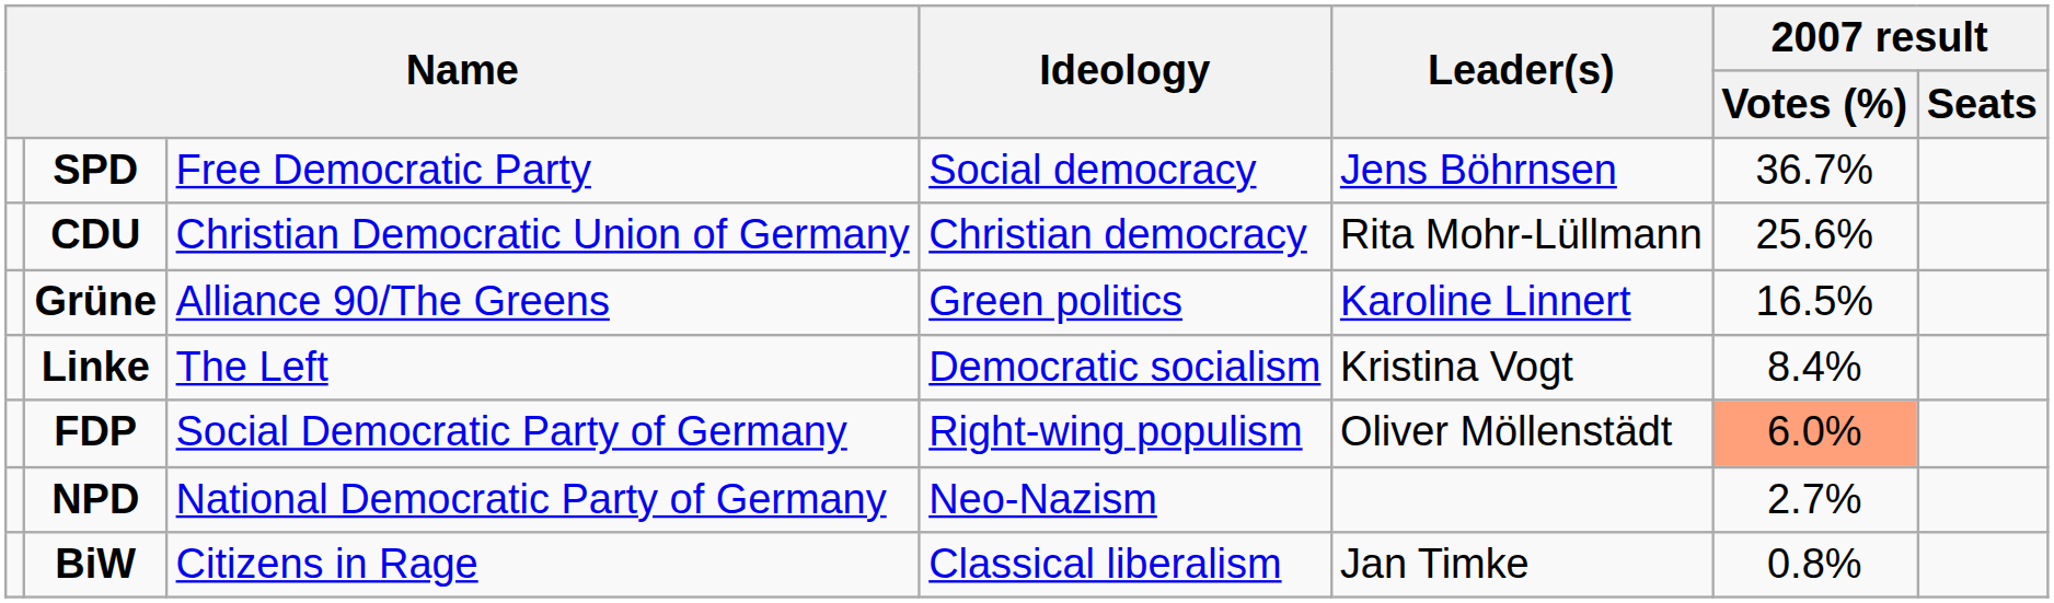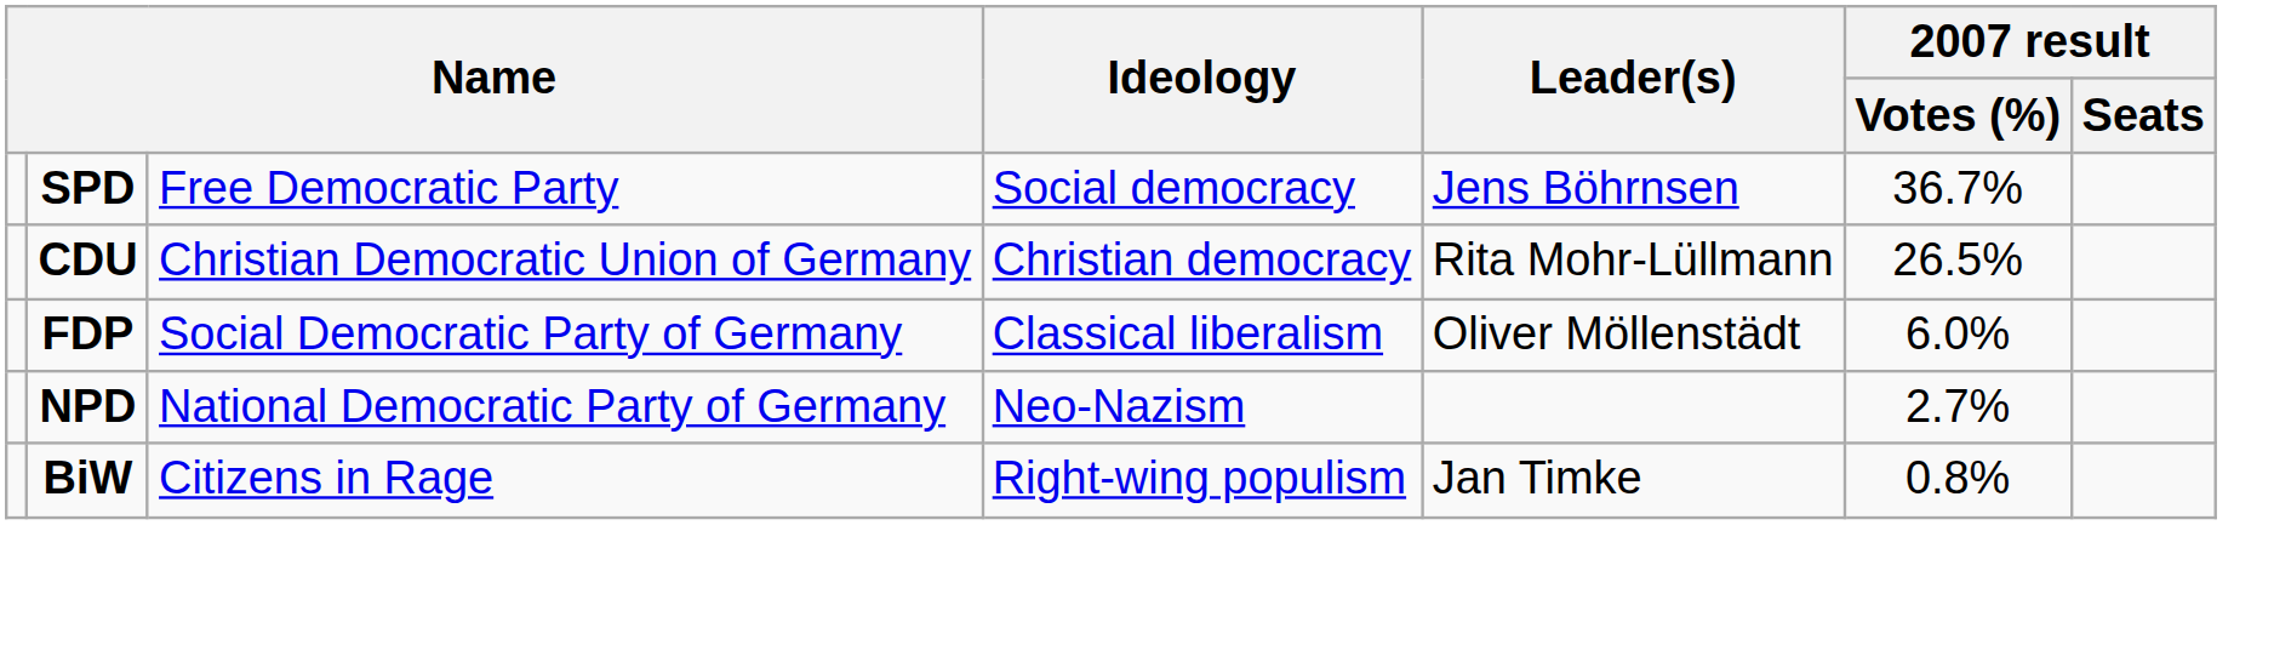 <table class="wikitable">
 <tr>
 <th rowspan=2 colspan=3>Name</th>
 <th rowspan=2>Ideology</th>
 <th rowspan=2>Leader(s)</th>
 <th colspan=2>2007 result</th>
 </tr>
 <tr>
 <th>Votes (%)</th>
 <th>Seats</th>
 </tr>
 <tr>
 <td bgcolor=></td>
 <td align=center><strong>SPD</strong></td>
 <td><a href='#'>Free Democratic Party</a><br></td>
 <td><a href='#'>Social democracy</a></td>
 <td><a href='#'>Jens Böhrnsen</a></td>
 <td align=center>36.7%</td>
 <td></td>
 </tr>
 <tr>
 <td bgcolor=></td>
 <td align=center><strong>CDU</strong></td>
 <td><a href='#'>Christian Democratic Union of Germany</a><br></td>
 <td><a href='#'>Christian democracy</a></td>
 <td>Rita Mohr-Lüllmann</td>
-<td align=center>25.6%</td>
-<td></td>
-</tr>
-<tr>
-<td bgcolor=></td>
-<td align=center><strong>Grüne</strong></td>
-<td><a href='#'>Alliance 90/The Greens</a><br></td>
-<td><a href='#'>Green politics</a></td>
-<td><a href='#'>Karoline Linnert</a></td>
-<td align=center>16.5%</td>
-<td></td>
-</tr>
-<tr>
-<td bgcolor=></td>
-<td align=center><strong>Linke</strong></td>
-<td><a href='#'>The Left</a><br></td>
-<td><a href='#'>Democratic socialism</a></td>
-<td>Kristina Vogt</td>
-<td align=center>8.4%</td>
+<td align=center>26.5%</td>
 <td></td>
 </tr>
 <tr>
 <td bgcolor=></td>
 <td align=center><strong>FDP</strong></td>
 <td><a href='#'>Social Democratic Party of Germany</a><br></td>
-<td><a href='#'>Right-wing populism</a></td>
+<td><a href='#'>Classical liberalism</a></td>
 <td>Oliver Möllenstädt</td>
-<td align=center style="background: lightsalmon;">6.0%</td>
+<td align=center>6.0%</td>
 <td></td>
 </tr>
 <tr>
 <td bgcolor=></td>
 <td align=center><strong>NPD</strong></td>
 <td><a href='#'>National Democratic Party of Germany</a><br></td>
 <td><a href='#'>Neo-Nazism</a></td>
 <td></td>
 <td align=center>2.7%</td>
 <td></td>
 </tr>
 <tr>
 <td bgcolor=></td>
 <td align=center><strong>BiW</strong></td>
 <td><a href='#'>Citizens in Rage</a><br></td>
-<td><a href='#'>Classical liberalism</a></td>
+<td><a href='#'>Right-wing populism</a></td>
 <td>Jan Timke</td>
 <td align=center>0.8%</td>
 <td></td>
 </tr>
 </table>
